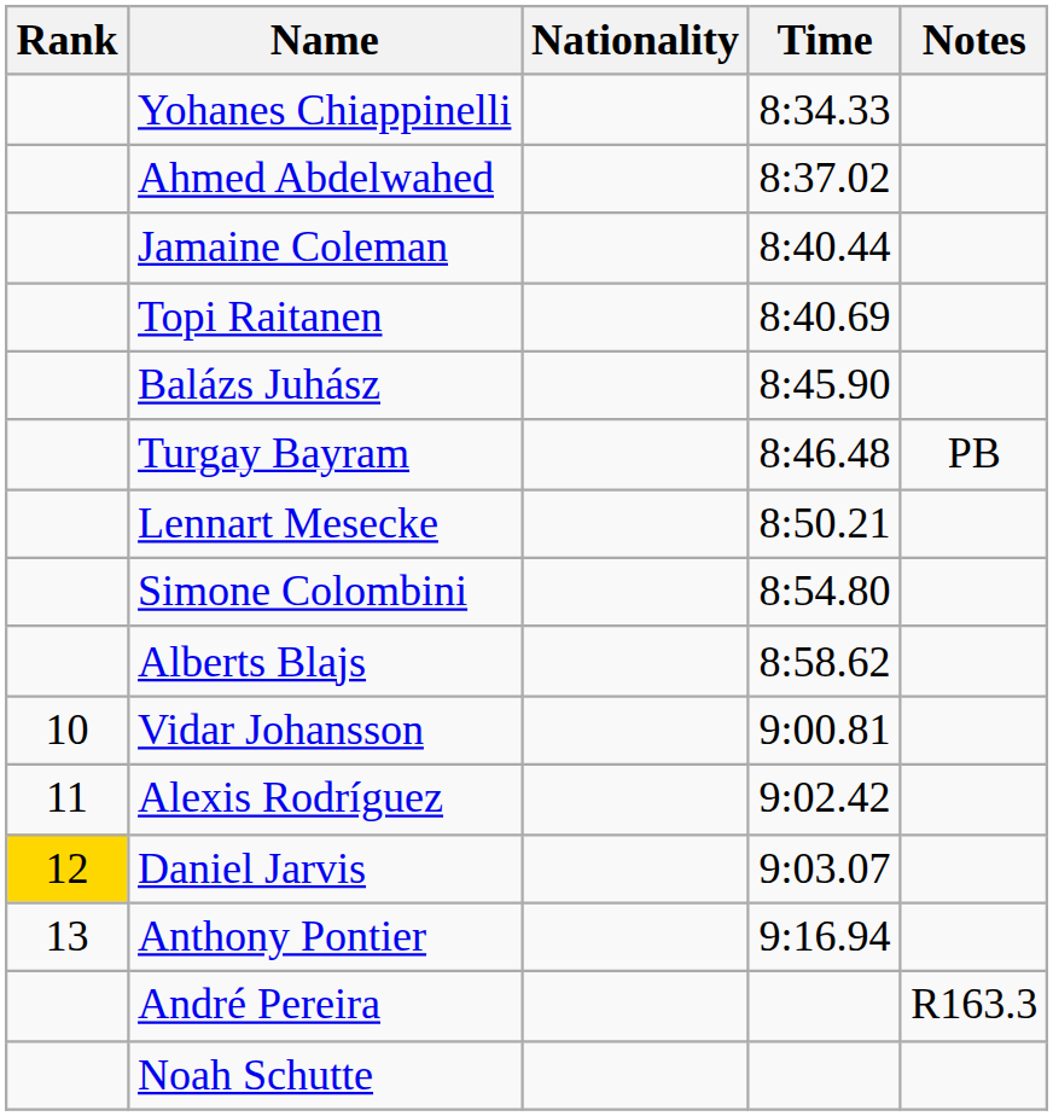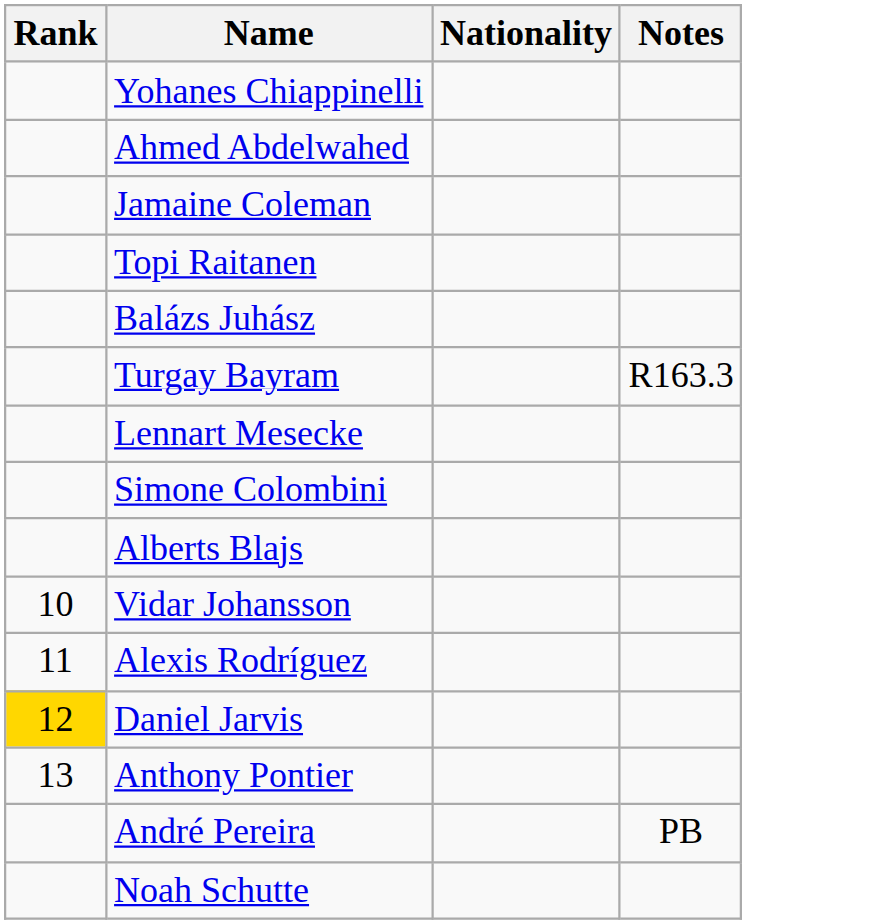 <table class="wikitable sortable" style="text-align:center">
 <tr>
 <th>Rank</th>
 <th>Name</th>
 <th>Nationality</th>
-<th>Time</th>
 <th>Notes</th>
 </tr>
 <tr>
 <td></td>
 <td align=left><a href='#'>Yohanes Chiappinelli</a></td>
 <td align=left></td>
-<td>8:34.33</td>
 <td></td>
 </tr>
 <tr>
 <td></td>
 <td align=left><a href='#'>Ahmed Abdelwahed</a></td>
 <td align=left></td>
-<td>8:37.02</td>
 <td></td>
 </tr>
 <tr>
 <td></td>
 <td align=left><a href='#'>Jamaine Coleman</a></td>
 <td align=left></td>
-<td>8:40.44</td>
 <td></td>
 </tr>
 <tr>
 <td></td>
 <td align=left><a href='#'>Topi Raitanen</a></td>
 <td align=left></td>
-<td>8:40.69</td>
 <td></td>
 </tr>
 <tr>
 <td></td>
 <td align=left><a href='#'>Balázs Juhász</a></td>
 <td align=left></td>
-<td>8:45.90</td>
 <td></td>
 </tr>
 <tr>
 <td></td>
 <td align=left><a href='#'>Turgay Bayram</a></td>
 <td align=left></td>
-<td>8:46.48</td>
-<td>PB</td>
+<td>R163.3</td>
 </tr>
 <tr>
 <td></td>
 <td align=left><a href='#'>Lennart Mesecke</a></td>
 <td align=left></td>
-<td>8:50.21</td>
 <td></td>
 </tr>
 <tr>
 <td></td>
 <td align=left><a href='#'>Simone Colombini</a></td>
 <td align=left></td>
-<td>8:54.80</td>
 <td></td>
 </tr>
 <tr>
 <td></td>
 <td align=left><a href='#'>Alberts Blajs</a></td>
 <td align=left></td>
-<td>8:58.62</td>
 <td></td>
 </tr>
 <tr>
 <td>10</td>
 <td align=left><a href='#'>Vidar Johansson</a></td>
 <td align=left></td>
-<td>9:00.81</td>
 <td></td>
 </tr>
 <tr>
 <td>11</td>
 <td align=left><a href='#'>Alexis Rodríguez</a></td>
 <td align=left></td>
-<td>9:02.42</td>
 <td></td>
 </tr>
 <tr>
 <td style="background: gold;">12</td>
 <td align=left><a href='#'>Daniel Jarvis</a></td>
 <td align=left></td>
-<td>9:03.07</td>
 <td></td>
 </tr>
 <tr>
 <td>13</td>
 <td align=left><a href='#'>Anthony Pontier</a></td>
 <td align=left></td>
-<td>9:16.94</td>
 <td></td>
 </tr>
 <tr>
 <td></td>
 <td align=left><a href='#'>André Pereira</a></td>
 <td align=left></td>
-<td></td>
-<td>R163.3</td>
+<td>PB</td>
 </tr>
 <tr>
 <td></td>
 <td align=left><a href='#'>Noah Schutte</a></td>
 <td align=left></td>
 <td></td>
-<td></td>
 </tr>
 </table>
